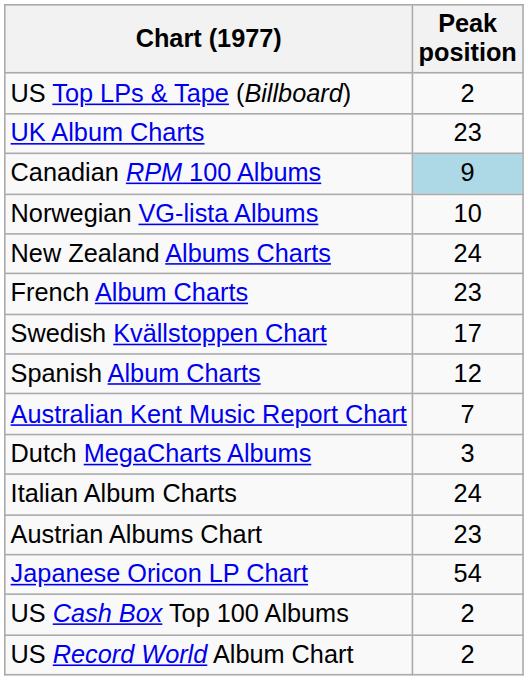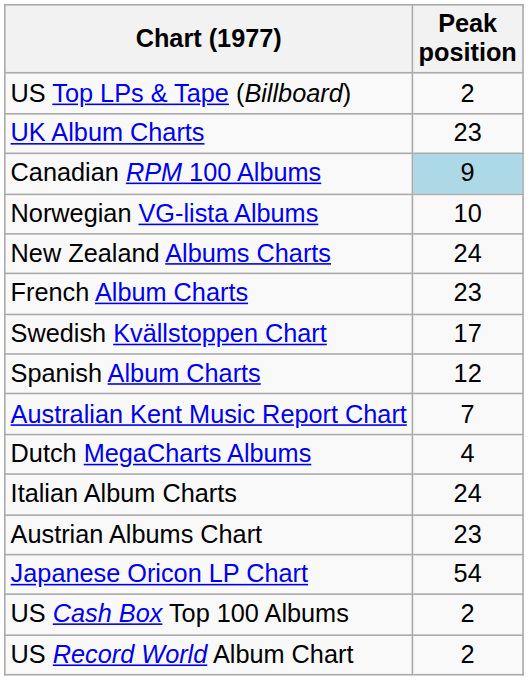 <table class="wikitable">
 <tr>
 <th>Chart (1977)</th>
 <th>Peak<br>position</th>
 </tr>
 <tr>
 <td>US <a href='#'>Top LPs & Tape</a> (<em>Billboard</em>)</td>
 <td align=center>2</td>
 </tr>
 <tr>
 <td><a href='#'>UK Album Charts</a></td>
 <td align=center>23</td>
 </tr>
 <tr>
 <td>Canadian <a href='#'><em>RPM</em> 100 Albums</a></td>
 <td align=center style="background: lightblue;">9</td>
 </tr>
 <tr>
 <td>Norwegian <a href='#'>VG-lista Albums</a></td>
 <td align=center>10</td>
 </tr>
 <tr>
 <td>New Zealand <a href='#'>Albums Charts</a></td>
 <td align=center>24</td>
 </tr>
 <tr>
 <td>French <a href='#'>Album Charts</a></td>
 <td align=center>23</td>
 </tr>
 <tr>
 <td>Swedish <a href='#'>Kvällstoppen Chart</a></td>
 <td align=center>17</td>
 </tr>
 <tr>
 <td>Spanish <a href='#'>Album Charts</a></td>
 <td align=center>12</td>
 </tr>
 <tr>
 <td><a href='#'>Australian Kent Music Report Chart</a></td>
 <td align=center>7</td>
 </tr>
 <tr>
 <td>Dutch <a href='#'>MegaCharts Albums</a></td>
-<td align=center>3</td>
+<td align=center>4</td>
 </tr>
 <tr>
 <td>Italian Album Charts</td>
 <td align=center>24</td>
 </tr>
 <tr>
 <td>Austrian Albums Chart</td>
 <td align=center>23</td>
 </tr>
 <tr>
 <td><a href='#'>Japanese Oricon LP Chart</a></td>
 <td align=center>54</td>
 </tr>
 <tr>
 <td>US <em><a href='#'>Cash Box</a></em> Top 100 Albums</td>
 <td align=center>2</td>
 </tr>
 <tr>
 <td>US <em><a href='#'>Record World</a></em> Album Chart</td>
 <td align=center>2</td>
 </tr>
 </table>
